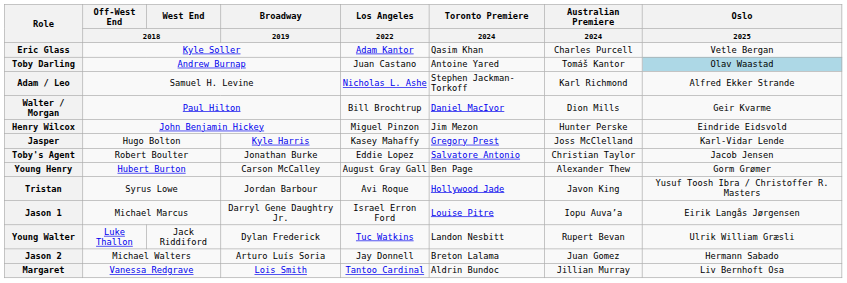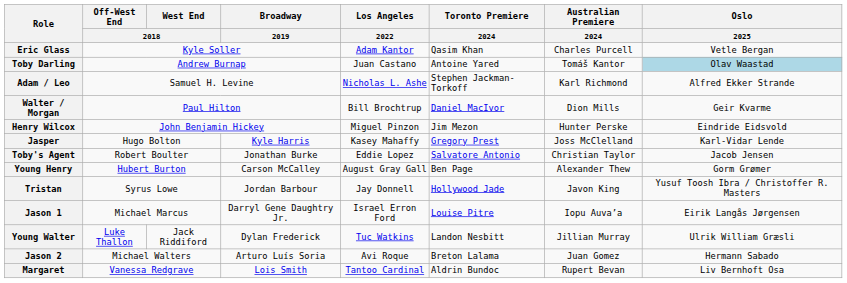 <table class="wikitable">
 <tr>
 <th rowspan="2">Role</th>
 <th>Off-West End</th>
 <th>West End</th>
 <th>Broadway</th>
 <th>Los Angeles</th>
 <th>Toronto Premiere</th>
 <th>Australian Premiere</th>
 <th>Oslo</th>
 </tr>
 <tr>
 <th colspan="2"><small>2018</small></th>
 <th><small>2019</small></th>
 <th><small>2022</small></th>
 <th><small>2024</small></th>
 <th><small>2024</small></th>
 <th><small>2025</small></th>
 </tr>
 <tr>
 <th>Eric Glass</th>
 <td colspan="3" align="center"><a href='#'>Kyle Soller</a></td>
 <td align="center"><a href='#'>Adam Kantor</a></td>
 <td>Qasim Khan</td>
 <td align="center">Charles Purcell</td>
 <td align="center">Vetle Bergan</td>
 </tr>
 <tr>
 <th>Toby Darling</th>
 <td colspan="3" align="center"><a href='#'>Andrew Burnap</a></td>
 <td align="center">Juan Castano</td>
 <td>Antoine Yared</td>
 <td align="center">Tomáš Kantor</td>
 <td align="center" style="background: lightblue;">Olav Waastad</td>
 </tr>
 <tr>
 <th>Adam / Leo</th>
 <td colspan="3" align="center">Samuel H. Levine</td>
 <td align="center"><a href='#'>Nicholas L. Ashe</a></td>
 <td>Stephen Jackman-Torkoff</td>
 <td align="center">Karl Richmond</td>
 <td align="center">Alfred Ekker Strande</td>
 </tr>
 <tr>
 <th>Walter / Morgan</th>
 <td colspan="3" align="center"><a href='#'>Paul Hilton</a></td>
 <td align="center">Bill Brochtrup</td>
 <td><a href='#'>Daniel MacIvor</a></td>
 <td align="center">Dion Mills</td>
 <td align="center">Geir Kvarme</td>
 </tr>
 <tr>
 <th>Henry Wilcox</th>
 <td colspan="3" align="center"><a href='#'>John Benjamin Hickey</a></td>
 <td align="center">Miguel Pinzon</td>
 <td>Jim Mezon</td>
 <td align="center">Hunter Perske</td>
 <td align="center">Eindride Eidsvold</td>
 </tr>
 <tr>
 <th>Jasper</th>
 <td colspan="2" align="center">Hugo Bolton</td>
 <td align="center"><a href='#'>Kyle Harris</a></td>
 <td align="center">Kasey Mahaffy</td>
 <td><a href='#'>Gregory Prest</a></td>
 <td align="center">Joss McClelland</td>
 <td align="center">Karl-Vidar Lende</td>
 </tr>
 <tr>
 <th>Toby's Agent</th>
 <td colspan="2" align="center">Robert Boulter</td>
 <td align="center">Jonathan Burke</td>
 <td align="center">Eddie Lopez</td>
 <td><a href='#'>Salvatore Antonio</a></td>
 <td align="center">Christian Taylor</td>
 <td align="center">Jacob Jensen</td>
 </tr>
 <tr>
 <th>Young Henry</th>
 <td colspan="2" align="center"><a href='#'>Hubert Burton</a></td>
 <td align="center">Carson McCalley</td>
 <td align="center">August Gray Gall</td>
 <td>Ben Page</td>
 <td align="center">Alexander Thew</td>
 <td align="center">Gorm Grømer</td>
 </tr>
 <tr>
 <th>Tristan</th>
 <td colspan="2" align="center">Syrus Lowe</td>
 <td align="center">Jordan Barbour</td>
-<td align="center">Avi Roque</td>
+<td align="center">Jay Donnell</td>
 <td><a href='#'>Hollywood Jade</a></td>
 <td align="center">Javon King</td>
 <td align="center">Yusuf Toosh Ibra / Christoffer R. Masters</td>
 </tr>
 <tr>
 <th>Jason 1</th>
 <td colspan="2" align="center">Michael Marcus</td>
 <td align="center">Darryl Gene Daughtry Jr.</td>
 <td align="center">Israel Erron Ford</td>
 <td><a href='#'>Louise Pitre</a></td>
 <td align="center">Iopu Auva’a</td>
 <td align="center">Eirik Langås Jørgensen</td>
 </tr>
 <tr>
 <th>Young Walter</th>
 <td align="center"><a href='#'>Luke Thallon</a></td>
 <td align="center">Jack Riddiford</td>
 <td align="center">Dylan Frederick</td>
 <td align="center"><a href='#'>Tuc Watkins</a></td>
 <td>Landon Nesbitt</td>
-<td align="center">Rupert Bevan</td>
+<td align="center">Jillian Murray</td>
 <td align="center">Ulrik William Græsli</td>
 </tr>
 <tr>
 <th>Jason 2</th>
 <td colspan="2" align="center">Michael Walters</td>
 <td align="center">Arturo Luís Soria</td>
-<td align="center">Jay Donnell</td>
+<td align="center">Avi Roque</td>
 <td>Breton Lalama</td>
 <td align="center">Juan Gomez</td>
 <td align="center">Hermann Sabado</td>
 </tr>
 <tr>
 <th>Margaret</th>
 <td colspan="2" align="center"><a href='#'>Vanessa Redgrave</a></td>
 <td align="center"><a href='#'>Lois Smith</a></td>
 <td align="center"><a href='#'>Tantoo Cardinal</a></td>
 <td>Aldrin Bundoc</td>
-<td align="center">Jillian Murray</td>
+<td align="center">Rupert Bevan</td>
 <td align="center">Liv Bernhoft Osa</td>
 </tr>
 </table>
